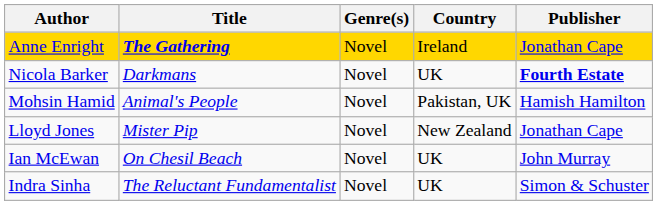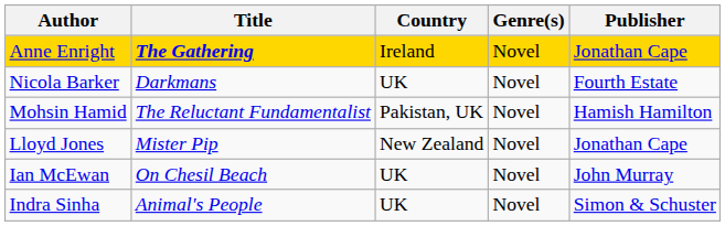 <table class="wikitable">
 <tr>
 <th>Author</th>
 <th>Title</th>
+<th>Country</th>
 <th>Genre(s)</th>
-<th>Country</th>
 <th>Publisher</th>
 </tr>
 <tr>
 <td style="background:gold"><a href='#'>Anne Enright</a></td>
 <td style="background:gold"><strong><em><a href='#'>The Gathering</a></em></strong></td>
+<td style="background:gold">Ireland</td>
 <td style="background:gold">Novel</td>
-<td style="background:gold">Ireland</td>
 <td style="background:gold"><a href='#'>Jonathan Cape</a></td>
 </tr>
 <tr>
 <td><a href='#'>Nicola Barker</a></td>
 <td><em><a href='#'>Darkmans</a></em></td>
+<td>UK</td>
 <td>Novel</td>
-<td>UK</td>
-<td><strong><a href='#'>Fourth Estate</a></strong></td>
+<td><a href='#'>Fourth Estate</a></td>
 </tr>
 <tr>
 <td><a href='#'>Mohsin Hamid</a></td>
-<td><em><a href='#'>Animal's People</a></em></td>
+<td><em><a href='#'>The Reluctant Fundamentalist</a></em></td>
+<td>Pakistan, UK</td>
 <td>Novel</td>
-<td>Pakistan, UK</td>
 <td><a href='#'>Hamish Hamilton</a></td>
 </tr>
 <tr>
 <td><a href='#'>Lloyd Jones</a></td>
 <td><em><a href='#'>Mister Pip</a></em></td>
+<td>New Zealand</td>
 <td>Novel</td>
-<td>New Zealand</td>
 <td><a href='#'>Jonathan Cape</a></td>
 </tr>
 <tr>
 <td><a href='#'>Ian McEwan</a></td>
 <td><em><a href='#'>On Chesil Beach</a></em></td>
+<td>UK</td>
 <td>Novel</td>
-<td>UK</td>
 <td><a href='#'>John Murray</a></td>
 </tr>
 <tr>
 <td><a href='#'>Indra Sinha</a></td>
-<td><em><a href='#'>The Reluctant Fundamentalist</a></em></td>
+<td><em><a href='#'>Animal's People</a></em></td>
+<td>UK</td>
 <td>Novel</td>
-<td>UK</td>
 <td><a href='#'>Simon & Schuster</a></td>
 </tr>
 </table>
